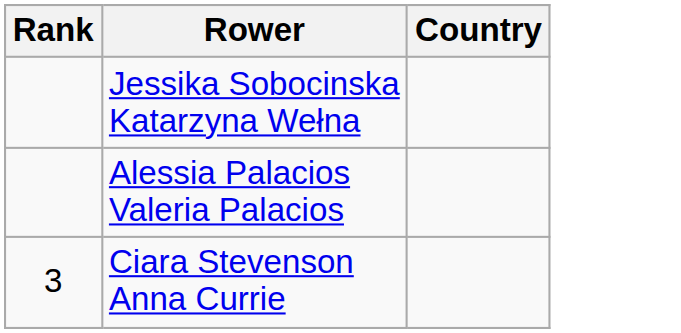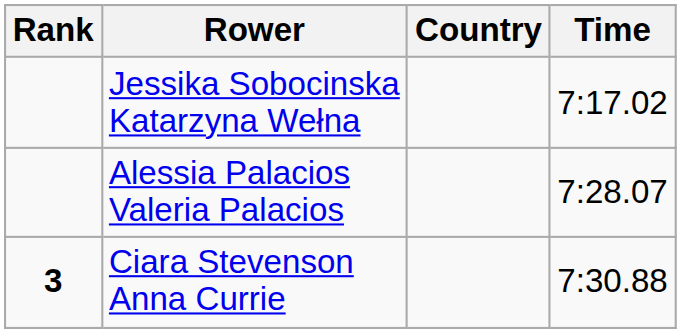 <table class="wikitable" style="text-align:center">
 <tr>
 <th>Rank</th>
 <th>Rower</th>
 <th>Country</th>
+<th>Time</th>
 </tr>
 <tr>
 <td></td>
 <td align="left"><a href='#'>Jessika Sobocinska</a><br><a href='#'>Katarzyna Wełna</a></td>
 <td align="left"></td>
+<td>7:17.02</td>
 </tr>
 <tr>
 <td></td>
 <td align="left"><a href='#'>Alessia Palacios</a><br><a href='#'>Valeria Palacios</a></td>
 <td align="left"></td>
+<td>7:28.07</td>
 </tr>
 <tr>
-<td>3</td>
+<td><strong>3</strong></td>
 <td align="left"><a href='#'>Ciara Stevenson</a><br><a href='#'>Anna Currie</a></td>
 <td align="left"></td>
+<td>7:30.88</td>
 </tr>
 </table>
